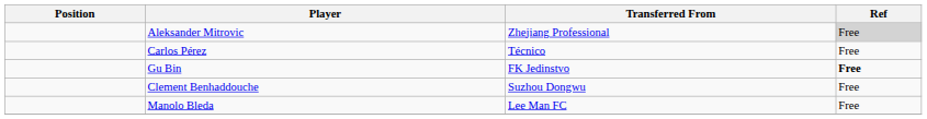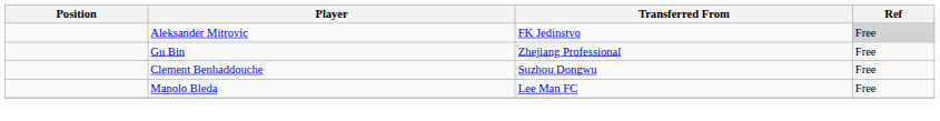 <table class="wikitable sortable" style="width:80%; text-align:center; font-size:100%; text-align:left;">
 <tr>
 <th>Position</th>
 <th>Player</th>
 <th>Transferred From</th>
 <th>Ref</th>
 </tr>
 <tr>
 <td></td>
 <td> <a href='#'>Aleksander Mitrovic</a></td>
-<td> <a href='#'>Zhejiang Professional</a></td>
+<td> <a href='#'>FK Jedinstvo</a></td>
 <td style="background: lightgrey;">Free</td>
 </tr>
 <tr>
 <td></td>
-<td> <a href='#'>Carlos Pérez</a></td>
-<td> <a href='#'>Técnico</a></td>
-<td>Free</td>
-</tr>
-<tr>
-<td></td>
 <td> <a href='#'>Gu Bin</a></td>
-<td> <a href='#'>FK Jedinstvo</a></td>
-<td><strong>Free </strong></td>
+<td> <a href='#'>Zhejiang Professional</a></td>
+<td>Free </td>
 </tr>
 <tr>
 <td></td>
 <td> <a href='#'>Clement Benhaddouche</a></td>
 <td> <a href='#'>Suzhou Dongwu</a></td>
 <td>Free </td>
 </tr>
 <tr>
 <td></td>
 <td> <a href='#'>Manolo Bleda</a></td>
 <td> <a href='#'>Lee Man FC</a></td>
 <td>Free</td>
 </tr>
 <tr>
 </tr>
 </table>
